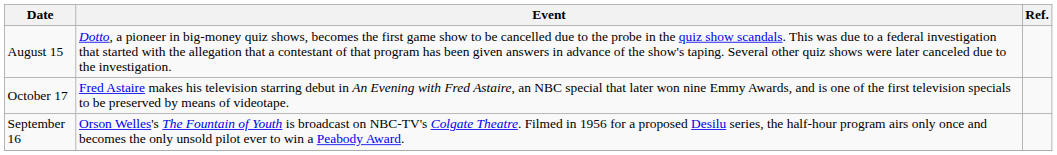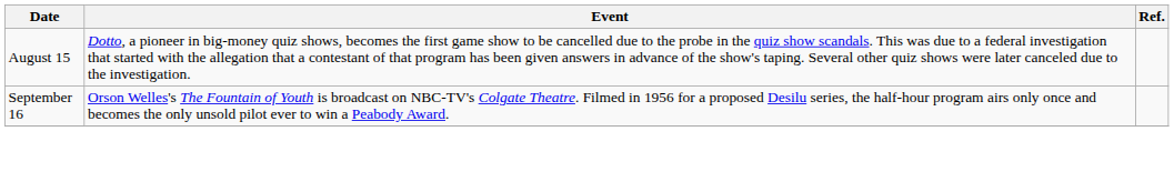 <table class="wikitable sortable">
 <tr>
 <th>Date</th>
 <th>Event</th>
 <th>Ref.</th>
 </tr>
 <tr>
 <td>August 15</td>
 <td><em><a href='#'>Dotto</a></em>, a pioneer in big-money quiz shows, becomes the first game show to be cancelled due to the probe in the <a href='#'>quiz show scandals</a>. This was due to a federal investigation that started with the allegation that a contestant of that program has been given answers in advance of the show's taping. Several other quiz shows were later canceled due to the investigation.</td>
 <td></td>
 </tr>
 <tr>
-<td>October 17</td>
-<td><a href='#'>Fred Astaire</a> makes his television starring debut in <em>An Evening with Fred Astaire</em>, an NBC special that later won nine Emmy Awards, and is one of the first television specials to be preserved by means of videotape.</td>
-<td></td>
-</tr>
-<tr>
 <td>September 16</td>
 <td><a href='#'>Orson Welles</a>'s <em><a href='#'>The Fountain of Youth</a></em> is broadcast on NBC-TV's <em><a href='#'>Colgate Theatre</a></em>. Filmed in 1956 for a proposed <a href='#'>Desilu</a> series, the half-hour program airs only once and becomes the only unsold pilot ever to win a <a href='#'>Peabody Award</a>.</td>
 <td></td>
 </tr>
 <tr>
 </tr>
 </table>
